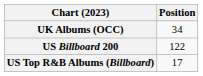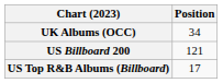 <table class="wikitable sortable plainrowheaders" style="text-align:center">
 <tr>
 <th scope="col">Chart (2023)</th>
 <th scope="col">Position</th>
 </tr>
 <tr>
 <th scope="row">UK Albums (OCC)</th>
 <td>34</td>
 </tr>
 <tr>
 <th scope="row">US <em>Billboard</em> 200</th>
-<td>122</td>
+<td>121</td>
 </tr>
 <tr>
 <th scope="row">US Top R&B Albums (<em>Billboard</em>)</th>
 <td>17</td>
 </tr>
 </table>
